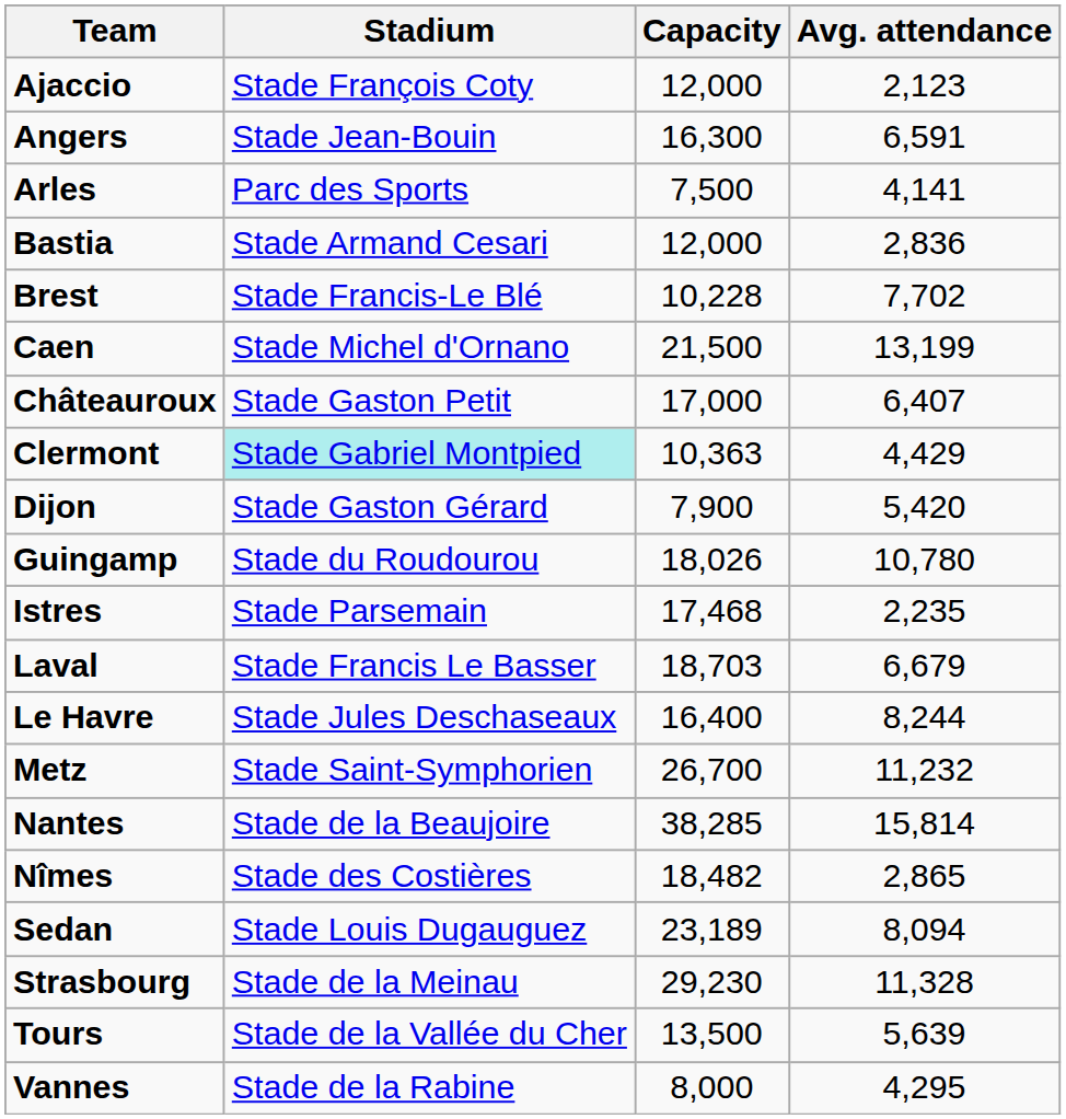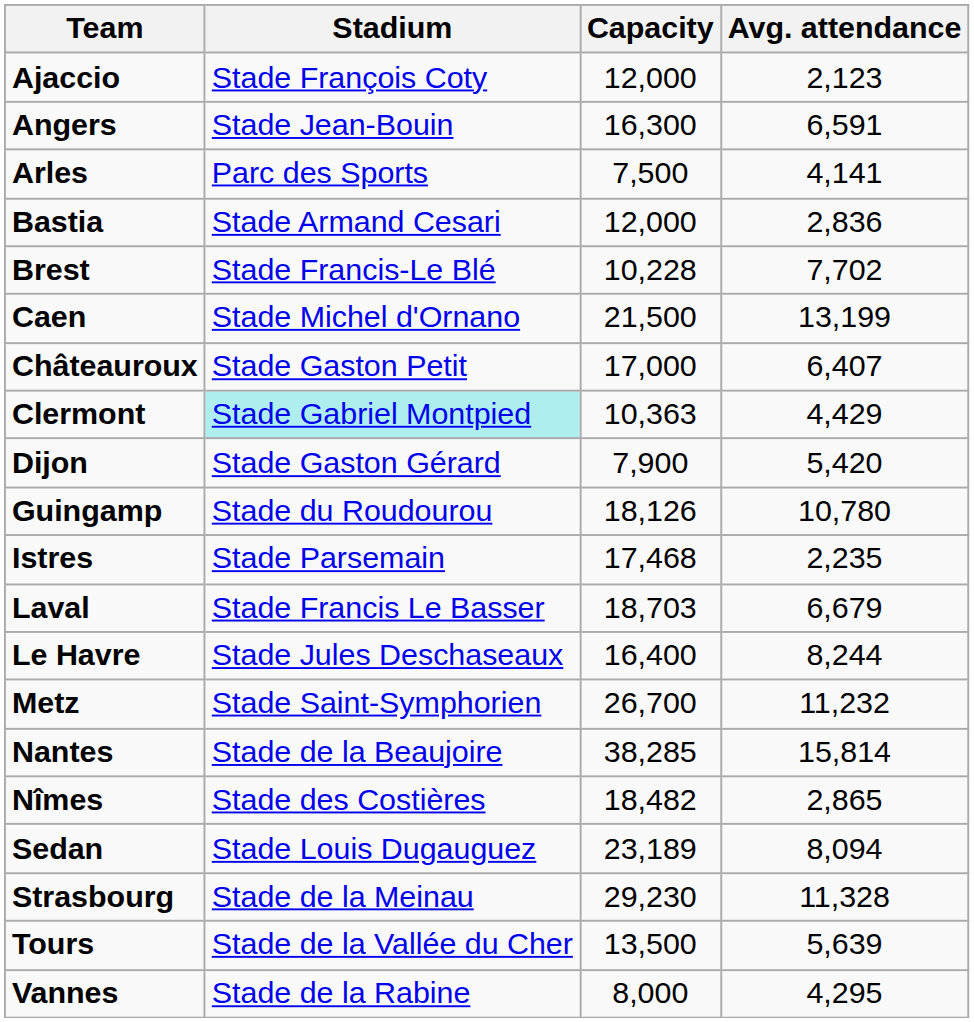 <table class="wikitable sortable">
 <tr>
 <th>Team</th>
 <th>Stadium</th>
 <th>Capacity</th>
 <th>Avg. attendance</th>
 </tr>
 <tr>
 <td><strong>Ajaccio</strong></td>
 <td><a href='#'>Stade François Coty</a></td>
 <td style="text-align:center;">12,000</td>
 <td style="text-align:center;">2,123</td>
 </tr>
 <tr>
 <td><strong>Angers</strong></td>
 <td><a href='#'>Stade Jean-Bouin</a></td>
 <td style="text-align:center;">16,300</td>
 <td style="text-align:center;">6,591</td>
 </tr>
 <tr>
 <td><strong>Arles</strong></td>
 <td><a href='#'>Parc des Sports</a></td>
 <td style="text-align:center;">7,500</td>
 <td style="text-align:center;">4,141</td>
 </tr>
 <tr>
 <td><strong>Bastia</strong></td>
 <td><a href='#'>Stade Armand Cesari</a></td>
 <td style="text-align:center;">12,000</td>
 <td style="text-align:center;">2,836</td>
 </tr>
 <tr>
 <td><strong>Brest</strong></td>
 <td><a href='#'>Stade Francis-Le Blé</a></td>
 <td style="text-align:center;">10,228</td>
 <td style="text-align:center;">7,702</td>
 </tr>
 <tr>
 <td><strong>Caen</strong></td>
 <td><a href='#'>Stade Michel d'Ornano</a></td>
 <td style="text-align:center;">21,500</td>
 <td style="text-align:center;">13,199</td>
 </tr>
 <tr>
 <td><strong>Châteauroux</strong></td>
 <td><a href='#'>Stade Gaston Petit</a></td>
 <td style="text-align:center;">17,000</td>
 <td style="text-align:center;">6,407</td>
 </tr>
 <tr>
 <td><strong>Clermont</strong></td>
 <td style="background: paleturquoise;"><a href='#'>Stade Gabriel Montpied</a></td>
 <td style="text-align:center;">10,363</td>
 <td style="text-align:center;">4,429</td>
 </tr>
 <tr>
 <td><strong>Dijon</strong></td>
 <td><a href='#'>Stade Gaston Gérard</a></td>
 <td style="text-align:center;">7,900</td>
 <td style="text-align:center;">5,420</td>
 </tr>
 <tr>
 <td><strong>Guingamp</strong></td>
 <td><a href='#'>Stade du Roudourou</a></td>
-<td style="text-align:center;">18,026</td>
+<td style="text-align:center;">18,126</td>
 <td style="text-align:center;">10,780</td>
 </tr>
 <tr>
 <td><strong>Istres</strong></td>
 <td><a href='#'>Stade Parsemain</a></td>
 <td style="text-align:center;">17,468</td>
 <td style="text-align:center;">2,235</td>
 </tr>
 <tr>
 <td><strong>Laval</strong></td>
 <td><a href='#'>Stade Francis Le Basser</a></td>
 <td style="text-align:center;">18,703</td>
 <td style="text-align:center;">6,679</td>
 </tr>
 <tr>
 <td><strong>Le Havre</strong></td>
 <td><a href='#'>Stade Jules Deschaseaux</a></td>
 <td style="text-align:center;">16,400</td>
 <td style="text-align:center;">8,244</td>
 </tr>
 <tr>
 <td><strong>Metz</strong></td>
 <td><a href='#'>Stade Saint-Symphorien</a></td>
 <td style="text-align:center;">26,700</td>
 <td style="text-align:center;">11,232</td>
 </tr>
 <tr>
 <td><strong>Nantes</strong></td>
 <td><a href='#'>Stade de la Beaujoire</a></td>
 <td style="text-align:center;">38,285</td>
 <td style="text-align:center;">15,814</td>
 </tr>
 <tr>
 <td><strong>Nîmes</strong></td>
 <td><a href='#'>Stade des Costières</a></td>
 <td style="text-align:center;">18,482</td>
 <td style="text-align:center;">2,865</td>
 </tr>
 <tr>
 <td><strong>Sedan</strong></td>
 <td><a href='#'>Stade Louis Dugauguez</a></td>
 <td style="text-align:center;">23,189</td>
 <td style="text-align:center;">8,094</td>
 </tr>
 <tr>
 <td><strong>Strasbourg</strong></td>
 <td><a href='#'>Stade de la Meinau</a></td>
 <td style="text-align:center;">29,230</td>
 <td style="text-align:center;">11,328</td>
 </tr>
 <tr>
 <td><strong>Tours</strong></td>
 <td><a href='#'>Stade de la Vallée du Cher</a></td>
 <td style="text-align:center;">13,500</td>
 <td style="text-align:center;">5,639</td>
 </tr>
 <tr>
 <td><strong>Vannes</strong></td>
 <td><a href='#'>Stade de la Rabine</a></td>
 <td style="text-align:center;">8,000</td>
 <td style="text-align:center;">4,295</td>
 </tr>
 </table>
